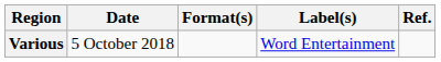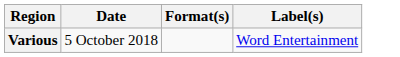 <table class="wikitable plainrowheaders">
 <tr>
 <th scope="col">Region</th>
 <th scope="col">Date</th>
 <th scope="col">Format(s)</th>
 <th scope="col">Label(s)</th>
-<th scope="col">Ref.</th>
 </tr>
 <tr>
 <th scope="row">Various</th>
 <td>5 October 2018</td>
 <td></td>
 <td><a href='#'>Word Entertainment</a></td>
-<td></td>
 </tr>
 </table>
